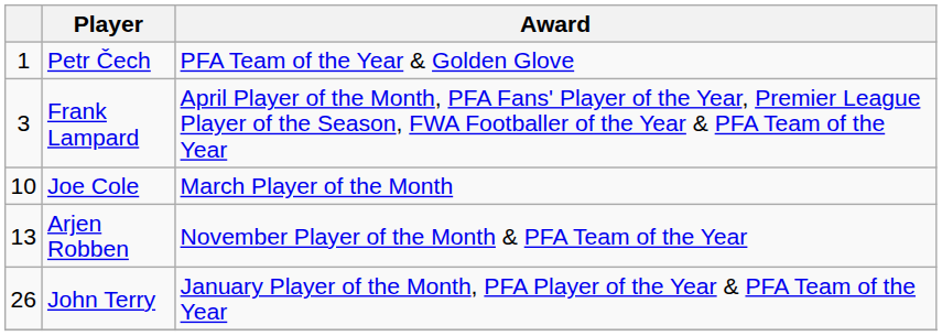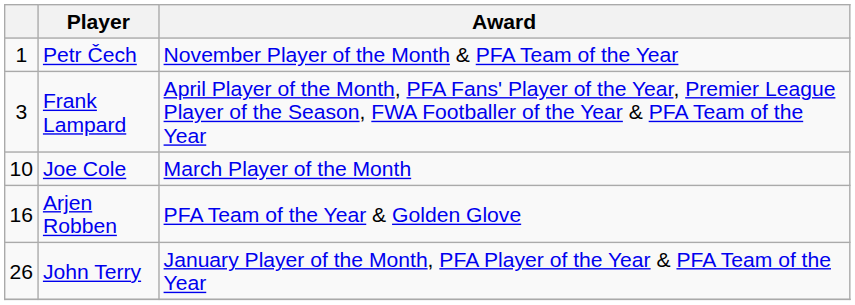 <table class="wikitable sortable" style="text-align:left; font-size:95%;">
 <tr>
 <th></th>
 <th>Player</th>
 <th>Award</th>
 </tr>
 <tr>
 <td align=center>1</td>
 <td> <a href='#'>Petr Čech</a></td>
-<td><a href='#'>PFA Team of the Year</a> & <a href='#'>Golden Glove</a></td>
+<td><a href='#'>November Player of the Month</a> & <a href='#'>PFA Team of the Year</a></td>
 </tr>
 <tr>
 <td align=center>3</td>
 <td> <a href='#'>Frank Lampard</a></td>
 <td><a href='#'>April Player of the Month</a>, <a href='#'>PFA Fans' Player of the Year</a>, <a href='#'>Premier League Player of the Season</a>, <a href='#'>FWA Footballer of the Year</a> & <a href='#'>PFA Team of the Year</a></td>
 </tr>
 <tr>
 <td align=center>10</td>
 <td> <a href='#'>Joe Cole</a></td>
 <td><a href='#'>March Player of the Month</a></td>
 </tr>
 <tr>
-<td align=center>13</td>
+<td align=center>16</td>
 <td> <a href='#'>Arjen Robben</a></td>
-<td><a href='#'>November Player of the Month</a> & <a href='#'>PFA Team of the Year</a></td>
+<td><a href='#'>PFA Team of the Year</a> & <a href='#'>Golden Glove</a></td>
 </tr>
 <tr>
 <td align=center>26</td>
 <td> <a href='#'>John Terry</a></td>
 <td><a href='#'>January Player of the Month</a>, <a href='#'>PFA Player of the Year</a> & <a href='#'>PFA Team of the Year</a></td>
 </tr>
 <tr>
 </tr>
 </table>
